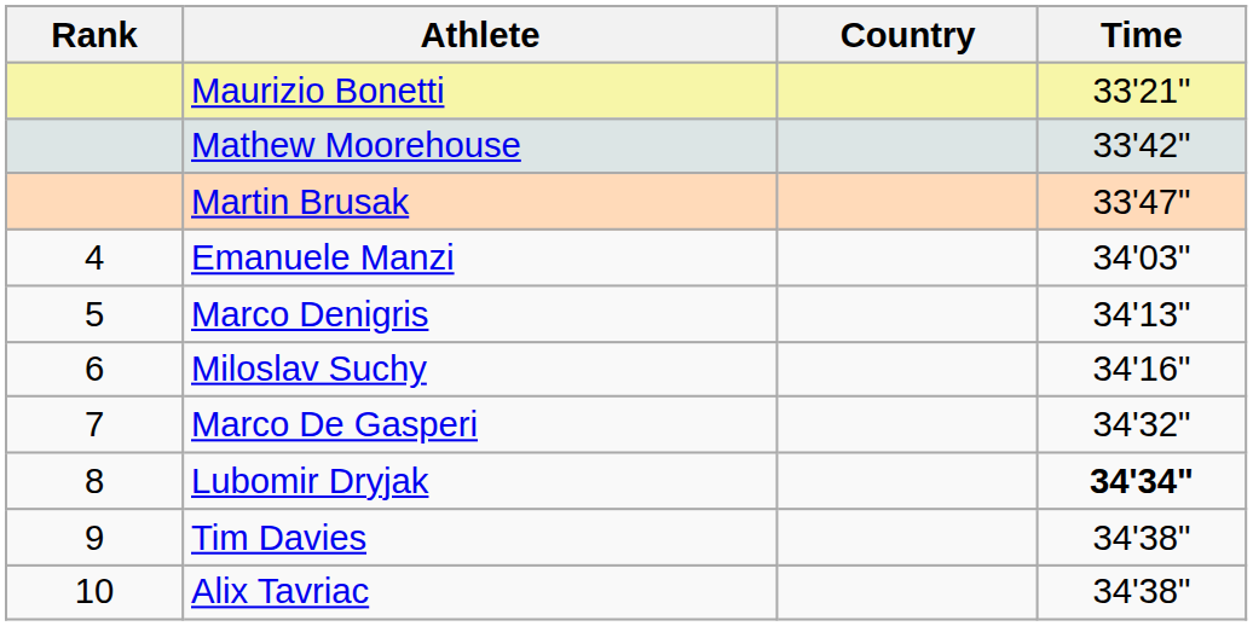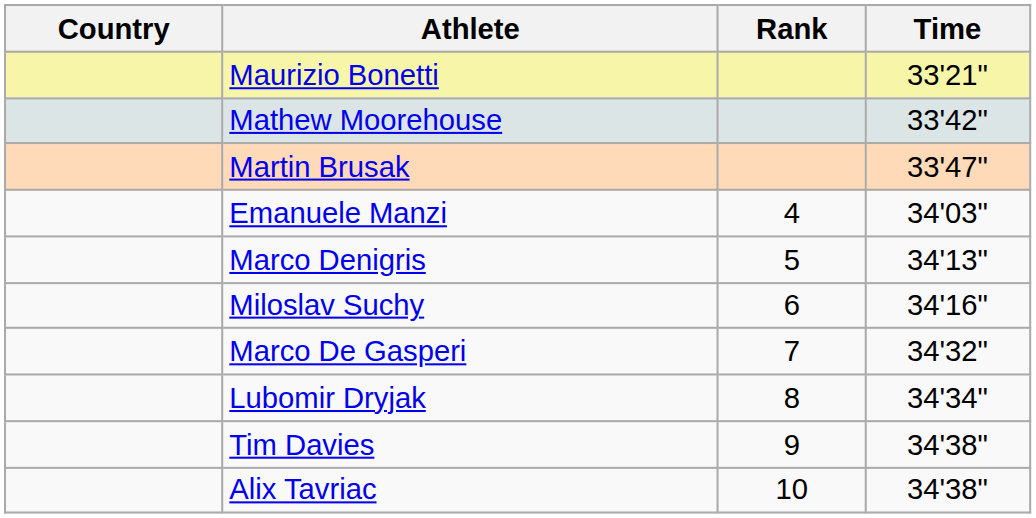 <table class="wikitable" width=40% style="font-size:90%; text-align:center;">
 <tr>
+<th>Country</th>
+<th>Athlete</th>
 <th>Rank</th>
-<th>Athlete</th>
-<th>Country</th>
 <th>Time</th>
 </tr>
 <tr bgcolor="#F7F6A8">
+<td align=left></td>
+<td align=left><a href='#'>Maurizio Bonetti</a></td>
 <td></td>
-<td align=left><a href='#'>Maurizio Bonetti</a></td>
-<td align=left></td>
 <td>33'21"</td>
 </tr>
 <tr bgcolor="#DCE5E5">
+<td align=left></td>
+<td align=left><a href='#'>Mathew Moorehouse</a></td>
 <td></td>
-<td align=left><a href='#'>Mathew Moorehouse</a></td>
-<td align=left></td>
 <td>33'42"</td>
 </tr>
 <tr bgcolor="#FFDAB9">
+<td align=left></td>
+<td align=left><a href='#'>Martin Brusak</a></td>
 <td></td>
-<td align=left><a href='#'>Martin Brusak</a></td>
-<td align=left></td>
 <td>33'47"</td>
 </tr>
 <tr>
+<td align=left></td>
+<td align=left><a href='#'>Emanuele Manzi</a></td>
 <td>4</td>
-<td align=left><a href='#'>Emanuele Manzi</a></td>
-<td align=left></td>
 <td>34'03"</td>
 </tr>
 <tr>
+<td align=left></td>
+<td align=left><a href='#'>Marco Denigris</a></td>
 <td>5</td>
-<td align=left><a href='#'>Marco Denigris</a></td>
-<td align=left></td>
 <td>34'13"</td>
 </tr>
 <tr>
+<td align=left></td>
+<td align=left><a href='#'>Miloslav Suchy</a></td>
 <td>6</td>
-<td align=left><a href='#'>Miloslav Suchy</a></td>
-<td align=left></td>
 <td>34'16"</td>
 </tr>
 <tr>
+<td align=left></td>
+<td align=left><a href='#'>Marco De Gasperi</a></td>
 <td>7</td>
-<td align=left><a href='#'>Marco De Gasperi</a></td>
-<td align=left></td>
 <td>34'32"</td>
 </tr>
 <tr>
+<td align=left></td>
+<td align=left><a href='#'>Lubomir Dryjak</a></td>
 <td>8</td>
-<td align=left><a href='#'>Lubomir Dryjak</a></td>
-<td align=left></td>
-<td><strong>34'34"</strong></td>
+<td>34'34"</td>
 </tr>
 <tr>
+<td align=left></td>
+<td align=left><a href='#'>Tim Davies</a></td>
 <td>9</td>
-<td align=left><a href='#'>Tim Davies</a></td>
-<td align=left></td>
 <td>34'38"</td>
 </tr>
 <tr>
+<td align=left></td>
+<td align=left><a href='#'>Alix Tavriac</a></td>
 <td>10</td>
-<td align=left><a href='#'>Alix Tavriac</a></td>
-<td align=left></td>
 <td>34'38"</td>
 </tr>
 </table>
